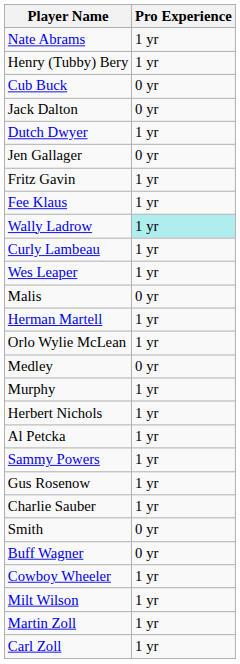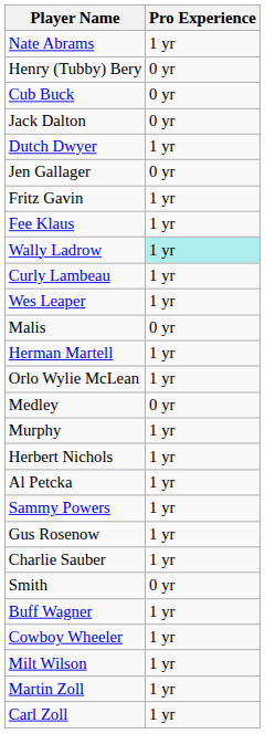 <table class="wikitable">
 <tr>
 <th>Player Name</th>
 <th>Pro Experience</th>
 </tr>
 <tr>
 <td><a href='#'>Nate Abrams</a></td>
 <td>1 yr</td>
 </tr>
 <tr>
 <td>Henry (Tubby) Bery</td>
-<td>1 yr</td>
+<td>0 yr</td>
 </tr>
 <tr>
 <td><a href='#'>Cub Buck</a></td>
 <td>0 yr</td>
 </tr>
 <tr>
 <td>Jack Dalton</td>
 <td>0 yr</td>
 </tr>
 <tr>
 <td><a href='#'>Dutch Dwyer</a></td>
 <td>1 yr</td>
 </tr>
 <tr>
 <td>Jen Gallager</td>
 <td>0 yr</td>
 </tr>
 <tr>
 <td>Fritz Gavin</td>
 <td>1 yr</td>
 </tr>
 <tr>
 <td><a href='#'>Fee Klaus</a></td>
 <td>1 yr</td>
 </tr>
 <tr>
 <td><a href='#'>Wally Ladrow</a></td>
 <td style="background: paleturquoise;">1 yr</td>
 </tr>
 <tr>
 <td><a href='#'>Curly Lambeau</a></td>
 <td>1 yr</td>
 </tr>
 <tr>
 <td><a href='#'>Wes Leaper</a></td>
 <td>1 yr</td>
 </tr>
 <tr>
 <td>Malis</td>
 <td>0 yr</td>
 </tr>
 <tr>
 <td><a href='#'>Herman Martell</a></td>
 <td>1 yr</td>
 </tr>
 <tr>
 <td>Orlo Wylie McLean</td>
 <td>1 yr</td>
 </tr>
 <tr>
 <td>Medley</td>
 <td>0 yr</td>
 </tr>
 <tr>
 <td>Murphy</td>
 <td>1 yr</td>
 </tr>
 <tr>
 <td>Herbert Nichols</td>
 <td>1 yr</td>
 </tr>
 <tr>
 <td>Al Petcka</td>
 <td>1 yr</td>
 </tr>
 <tr>
 <td><a href='#'>Sammy Powers</a></td>
 <td>1 yr</td>
 </tr>
 <tr>
 <td>Gus Rosenow</td>
 <td>1 yr</td>
 </tr>
 <tr>
 <td>Charlie Sauber</td>
 <td>1 yr</td>
 </tr>
 <tr>
 <td>Smith</td>
 <td>0 yr</td>
 </tr>
 <tr>
 <td><a href='#'>Buff Wagner</a></td>
-<td>0 yr</td>
+<td>1 yr</td>
 </tr>
 <tr>
 <td><a href='#'>Cowboy Wheeler</a></td>
 <td>1 yr</td>
 </tr>
 <tr>
 <td><a href='#'>Milt Wilson</a></td>
 <td>1 yr</td>
 </tr>
 <tr>
 <td><a href='#'>Martin Zoll</a></td>
 <td>1 yr</td>
 </tr>
 <tr>
 <td><a href='#'>Carl Zoll</a></td>
 <td>1 yr</td>
 </tr>
 </table>
